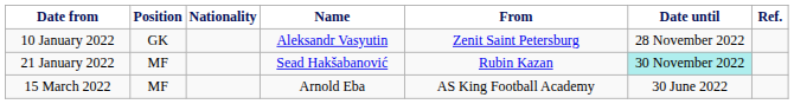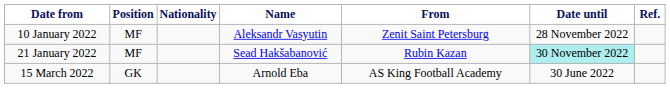 <table class="wikitable" style="text-align:center; font-size:90%; ">
 <tr>
 <th style="background:#FFFFFF; color:#081159; width:120px;">Date from</th>
 <th style="background:#FFFFFF; color:#081159; width:50px;">Position</th>
 <th style="background:#FFFFFF; color:#081159; width:50px;">Nationality</th>
 <th style="background:#FFFFFF; color:#081159; width:140px;">Name</th>
 <th style="background:#FFFFFF; color:#081159; width:220px;">From</th>
 <th style="background:#FFFFFF; color:#081159; width:120px;">Date until</th>
 <th style="background:#FFFFFF; color:#081159; width:30px;">Ref.</th>
 </tr>
 <tr>
 <td>10 January 2022</td>
-<td>GK</td>
+<td>MF</td>
 <td></td>
 <td><a href='#'>Aleksandr Vasyutin</a></td>
 <td> <a href='#'>Zenit Saint Petersburg</a></td>
 <td>28 November 2022</td>
 <td></td>
 </tr>
 <tr>
 <td>21 January 2022</td>
 <td>MF</td>
 <td></td>
 <td><a href='#'>Sead Hakšabanović</a></td>
 <td> <a href='#'>Rubin Kazan</a></td>
 <td style="background: paleturquoise;">30 November 2022</td>
 <td></td>
 </tr>
 <tr>
 <td>15 March 2022</td>
-<td>MF</td>
+<td>GK</td>
 <td></td>
 <td>Arnold Eba</td>
 <td> AS King Football Academy</td>
 <td>30 June 2022</td>
 <td></td>
 </tr>
 </table>
